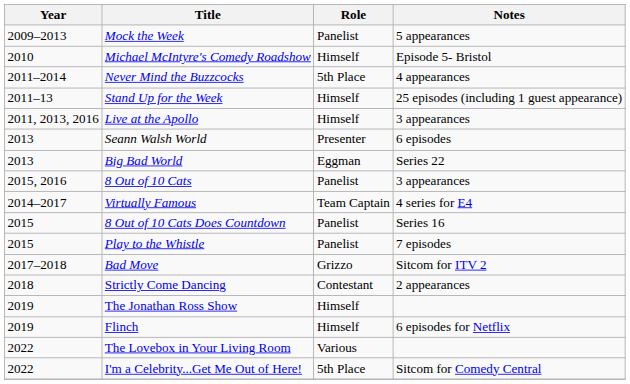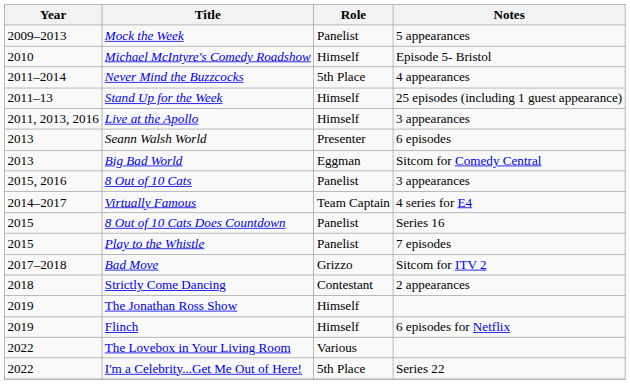 <table class="wikitable sortable">
 <tr>
 <th>Year</th>
 <th>Title</th>
 <th>Role</th>
 <th>Notes</th>
 </tr>
 <tr>
 <td>2009–2013</td>
 <td><em><a href='#'>Mock the Week</a></em></td>
 <td>Panelist</td>
 <td>5 appearances</td>
 </tr>
 <tr>
 <td>2010</td>
 <td><em><a href='#'>Michael McIntyre's Comedy Roadshow</a></em></td>
 <td>Himself</td>
 <td>Episode 5- Bristol</td>
 </tr>
 <tr>
 <td>2011–2014</td>
 <td><em><a href='#'>Never Mind the Buzzcocks</a></em></td>
 <td>5th Place</td>
 <td>4 appearances</td>
 </tr>
 <tr>
 <td>2011–13</td>
 <td><em><a href='#'>Stand Up for the Week</a></em></td>
 <td>Himself</td>
 <td>25 episodes (including 1 guest appearance)</td>
 </tr>
 <tr>
 <td>2011, 2013, 2016</td>
 <td><em><a href='#'>Live at the Apollo</a></em></td>
 <td>Himself</td>
 <td>3 appearances</td>
 </tr>
 <tr>
 <td>2013</td>
 <td><em>Seann Walsh World</em></td>
 <td>Presenter</td>
 <td>6 episodes</td>
 </tr>
 <tr>
 <td>2013</td>
 <td><em><a href='#'>Big Bad World</a></em></td>
 <td>Eggman</td>
-<td>Series 22</td>
+<td>Sitcom for <a href='#'>Comedy Central</a></td>
 </tr>
 <tr>
 <td>2015, 2016</td>
 <td><em><a href='#'>8 Out of 10 Cats</a></em></td>
 <td>Panelist</td>
 <td>3 appearances</td>
 </tr>
 <tr>
 <td>2014–2017</td>
 <td><em><a href='#'>Virtually Famous</a></em></td>
 <td>Team Captain</td>
 <td>4 series for <a href='#'>E4</a></td>
 </tr>
 <tr>
 <td>2015</td>
 <td><em><a href='#'>8 Out of 10 Cats Does Countdown</a></em></td>
 <td>Panelist</td>
 <td>Series 16</td>
 </tr>
 <tr>
 <td>2015</td>
 <td><em><a href='#'>Play to the Whistle</a></em></td>
 <td>Panelist</td>
 <td>7 episodes</td>
 </tr>
 <tr>
 <td>2017–2018</td>
 <td><em><a href='#'>Bad Move</a></td>
 <td>Grizzo</td>
 <td>Sitcom for <a href='#'>ITV 2</a></td>
 </tr>
 <tr>
 <td>2018</td>
 <td></em><a href='#'>Strictly Come Dancing</a><em></td>
 <td>Contestant</td>
 <td>2 appearances</td>
 </tr>
 <tr>
 <td>2019</td>
 <td></em><a href='#'>The Jonathan Ross Show</a><em></td>
 <td>Himself</td>
 <td></td>
 </tr>
 <tr>
 <td>2019</td>
 <td></em><a href='#'>Flinch</a><em></td>
 <td>Himself</td>
 <td>6 episodes for <a href='#'>Netflix</a></td>
 </tr>
 <tr>
 <td>2022</td>
 <td></em><a href='#'>The Lovebox in Your Living Room</a><em></td>
 <td>Various</td>
 <td></td>
 </tr>
 <tr>
 <td>2022</td>
 <td></em><a href='#'>I'm a Celebrity...Get Me Out of Here!</a><em></td>
 <td>5th Place</td>
-<td>Sitcom for <a href='#'>Comedy Central</a></td>
+<td>Series 22</td>
 </tr>
 <tr>
 </tr>
 </table>
